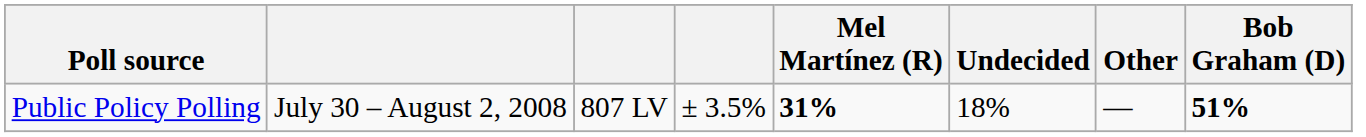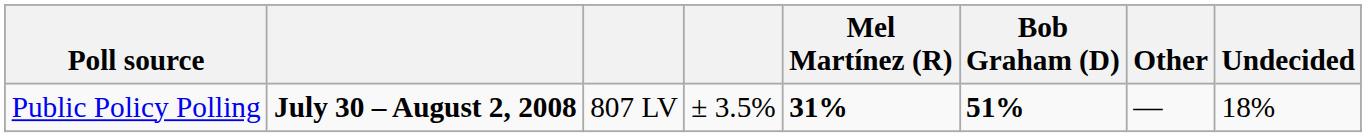 <table class="wikitable">
 <tr valign= bottom>
 <th>Poll source</th>
 <th></th>
 <th></th>
 <th></th>
 <th>Mel<br>Martínez (R)</th>
+<th>Bob<br>Graham (D)</th>
+<th>Other</th>
 <th>Undecided</th>
-<th>Other</th>
-<th>Bob<br>Graham (D)</th>
 </tr>
 <tr>
 <td><a href='#'>Public Policy Polling</a></td>
-<td>July 30 – August 2, 2008</td>
+<td><strong>July 30 – August 2, 2008</strong></td>
 <td>807 LV</td>
 <td>± 3.5%</td>
 <td><strong>31%</strong></td>
+<td><strong>51%</strong></td>
+<td>—</td>
 <td>18%</td>
-<td>—</td>
-<td><strong>51%</strong></td>
 </tr>
 </table>
